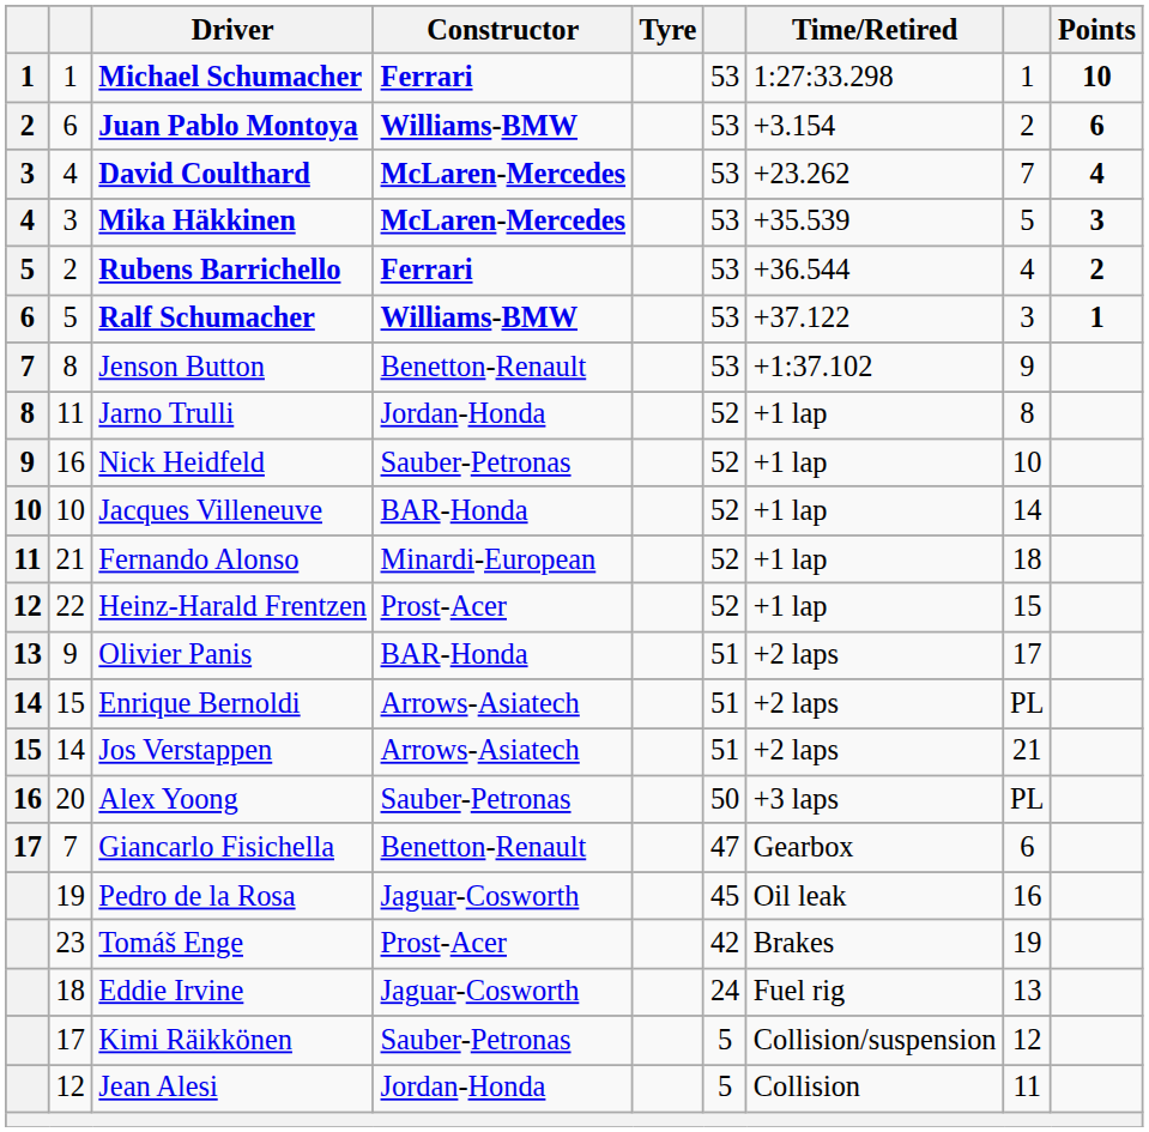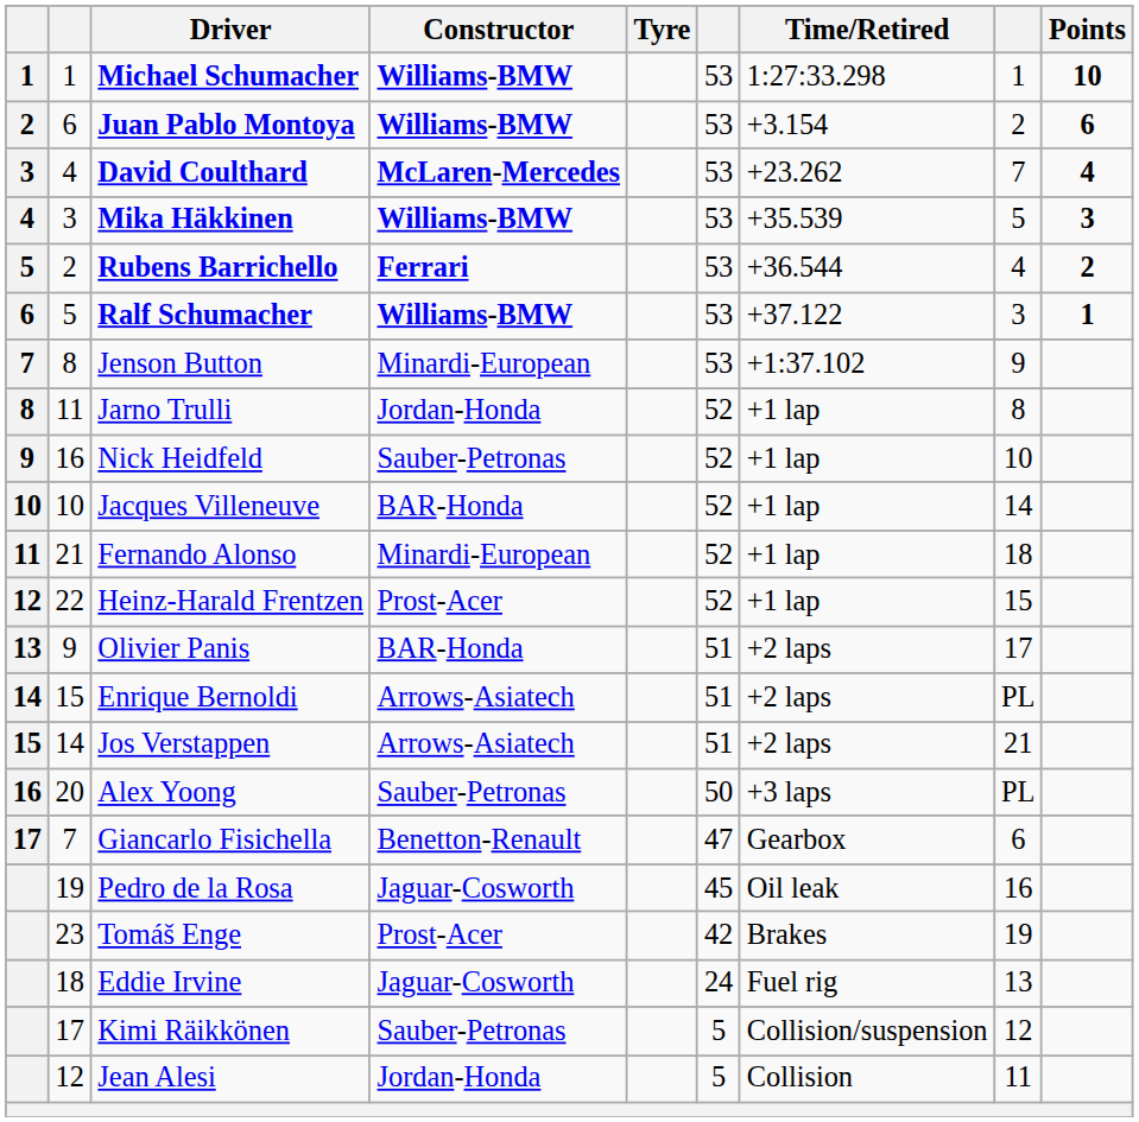 <table class="wikitable sortable" style="font-size: 85%;">
 <tr>
 <th scope="col"></th>
 <th scope="col"></th>
 <th scope="col">Driver</th>
 <th scope="col">Constructor</th>
 <th scope="col">Tyre</th>
 <th scope="col" class="unsortable"></th>
 <th scope="col" class="unsortable">Time/Retired</th>
 <th scope="col"></th>
 <th scope="col">Points</th>
 </tr>
 <tr>
 <th scope="row">1</th>
 <td align="center">1</td>
 <td data-sort-value="SCHM"> <strong><a href='#'>Michael Schumacher</a></strong></td>
-<td><strong><a href='#'>Ferrari</a></strong></td>
+<td><strong><a href='#'>Williams</a>-<a href='#'>BMW</a></strong></td>
 <td></td>
 <td align="center">53</td>
 <td>1:27:33.298</td>
 <td align="center">1</td>
 <td align="center"><strong>10</strong></td>
 </tr>
 <tr>
 <th scope="row">2</th>
 <td align="center">6</td>
 <td data-sort-value="MON"> <strong><a href='#'>Juan Pablo Montoya</a></strong></td>
 <td><strong><a href='#'>Williams</a>-<a href='#'>BMW</a></strong></td>
 <td></td>
 <td align="center">53</td>
 <td>+3.154</td>
 <td align="center">2</td>
 <td align="center"><strong>6</strong></td>
 </tr>
 <tr>
 <th scope="row">3</th>
 <td align="center">4</td>
 <td data-sort-value="COU"> <strong><a href='#'>David Coulthard</a></strong></td>
 <td><strong><a href='#'>McLaren</a>-<a href='#'>Mercedes</a></strong></td>
 <td></td>
 <td align="center">53</td>
 <td>+23.262</td>
 <td align="center">7</td>
 <td align="center"><strong>4</strong></td>
 </tr>
 <tr>
 <th scope="row">4</th>
 <td align="center">3</td>
 <td data-sort-value="HAK"> <strong><a href='#'>Mika Häkkinen</a></strong></td>
-<td><strong><a href='#'>McLaren</a>-<a href='#'>Mercedes</a></strong></td>
+<td><strong><a href='#'>Williams</a>-<a href='#'>BMW</a></strong></td>
 <td></td>
 <td align="center">53</td>
 <td>+35.539</td>
 <td align="center">5</td>
 <td align="center"><strong>3</strong></td>
 </tr>
 <tr>
 <th scope="row">5</th>
 <td align="center">2</td>
 <td data-sort-value="BAR"> <strong><a href='#'>Rubens Barrichello</a></strong></td>
 <td><strong><a href='#'>Ferrari</a></strong></td>
 <td></td>
 <td align="center">53</td>
 <td>+36.544</td>
 <td align="center">4</td>
 <td align="center"><strong>2</strong></td>
 </tr>
 <tr>
 <th scope="row">6</th>
 <td align="center">5</td>
 <td data-sort-value="SCHR"> <strong><a href='#'>Ralf Schumacher</a></strong></td>
 <td><strong><a href='#'>Williams</a>-<a href='#'>BMW</a></strong></td>
 <td></td>
 <td align="center">53</td>
 <td>+37.122</td>
 <td align="center">3</td>
 <td align="center"><strong>1</strong></td>
 </tr>
 <tr>
 <th scope="row">7</th>
 <td align="center">8</td>
 <td data-sort-value="BUT"> <a href='#'>Jenson Button</a></td>
-<td><a href='#'>Benetton</a>-<a href='#'>Renault</a></td>
+<td><a href='#'>Minardi</a>-<a href='#'>European</a></td>
 <td></td>
 <td align="center">53</td>
 <td>+1:37.102</td>
 <td align="center">9</td>
 <td> </td>
 </tr>
 <tr>
 <th scope="row">8</th>
 <td align="center">11</td>
 <td data-sort-value="TRU"> <a href='#'>Jarno Trulli</a></td>
 <td><a href='#'>Jordan</a>-<a href='#'>Honda</a></td>
 <td></td>
 <td align="center">52</td>
 <td>+1 lap</td>
 <td align="center">8</td>
 <td> </td>
 </tr>
 <tr>
 <th scope="row">9</th>
 <td align="center">16</td>
 <td data-sort-value="HEI"> <a href='#'>Nick Heidfeld</a></td>
 <td><a href='#'>Sauber</a>-<a href='#'>Petronas</a></td>
 <td></td>
 <td align="center">52</td>
 <td>+1 lap</td>
 <td align="center">10</td>
 <td> </td>
 </tr>
 <tr>
 <th scope="row">10</th>
 <td align="center">10</td>
 <td data-sort-value="VIL"> <a href='#'>Jacques Villeneuve</a></td>
 <td><a href='#'>BAR</a>-<a href='#'>Honda</a></td>
 <td></td>
 <td align="center">52</td>
 <td>+1 lap</td>
 <td align="center">14</td>
 <td> </td>
 </tr>
 <tr>
 <th scope="row">11</th>
 <td align="center">21</td>
 <td data-sort-value="ALO"> <a href='#'>Fernando Alonso</a></td>
 <td><a href='#'>Minardi</a>-<a href='#'>European</a></td>
 <td></td>
 <td align="center">52</td>
 <td>+1 lap</td>
 <td align="center">18</td>
 <td> </td>
 </tr>
 <tr>
 <th scope="row">12</th>
 <td align="center">22</td>
 <td data-sort-value="FRE"> <a href='#'>Heinz-Harald Frentzen</a></td>
 <td><a href='#'>Prost</a>-<a href='#'>Acer</a></td>
 <td></td>
 <td align="center">52</td>
 <td>+1 lap</td>
 <td align="center">15</td>
 <td> </td>
 </tr>
 <tr>
 <th scope="row">13</th>
 <td align="center">9</td>
 <td data-sort-value="PAN"> <a href='#'>Olivier Panis</a></td>
 <td><a href='#'>BAR</a>-<a href='#'>Honda</a></td>
 <td></td>
 <td align="center">51</td>
 <td>+2 laps</td>
 <td align="center">17</td>
 <td> </td>
 </tr>
 <tr>
 <th scope="row">14</th>
 <td align="center">15</td>
 <td data-sort-value="BER"> <a href='#'>Enrique Bernoldi</a></td>
 <td><a href='#'>Arrows</a>-<a href='#'>Asiatech</a></td>
 <td></td>
 <td align="center">51</td>
 <td>+2 laps</td>
 <td align="center" data-sort-value="22">PL</td>
 <td> </td>
 </tr>
 <tr>
 <th scope="row">15</th>
 <td align="center">14</td>
 <td data-sort-value="VER"> <a href='#'>Jos Verstappen</a></td>
 <td><a href='#'>Arrows</a>-<a href='#'>Asiatech</a></td>
 <td></td>
 <td align="center">51</td>
 <td>+2 laps</td>
 <td align="center" data-sort-value="20">21</td>
 <td> </td>
 </tr>
 <tr>
 <th scope="row">16</th>
 <td align="center">20</td>
 <td data-sort-value="YOO"> <a href='#'>Alex Yoong</a></td>
 <td><a href='#'>Sauber</a>-<a href='#'>Petronas</a></td>
 <td></td>
 <td align="center">50</td>
 <td>+3 laps</td>
 <td align="center" data-sort-value="21">PL</td>
 <td> </td>
 </tr>
 <tr>
 <th scope="row">17</th>
 <td align="center">7</td>
 <td data-sort-value="FIS"> <a href='#'>Giancarlo Fisichella</a></td>
 <td><a href='#'>Benetton</a>-<a href='#'>Renault</a></td>
 <td></td>
 <td align="center">47</td>
 <td>Gearbox</td>
 <td align="center">6</td>
 <td> </td>
 </tr>
 <tr>
 <th scope="row" data-sort-value="18"></th>
 <td align="center">19</td>
 <td data-sort-value="DEL"> <a href='#'>Pedro de la Rosa</a></td>
 <td><a href='#'>Jaguar</a>-<a href='#'>Cosworth</a></td>
 <td></td>
 <td align="center">45</td>
 <td>Oil leak</td>
 <td align="center">16</td>
 <td> </td>
 </tr>
 <tr>
 <th scope="row" data-sort-value="19"></th>
 <td align="center">23</td>
 <td data-sort-value="ENG"> <a href='#'>Tomáš Enge</a></td>
 <td><a href='#'>Prost</a>-<a href='#'>Acer</a></td>
 <td></td>
 <td align="center">42</td>
 <td>Brakes</td>
 <td align="center">19</td>
 <td> </td>
 </tr>
 <tr>
 <th scope="row" data-sort-value="20"></th>
 <td align="center">18</td>
 <td data-sort-value="IRV"> <a href='#'>Eddie Irvine</a></td>
 <td><a href='#'>Jaguar</a>-<a href='#'>Cosworth</a></td>
 <td></td>
 <td align="center">24</td>
 <td>Fuel rig</td>
 <td align="center">13</td>
 <td> </td>
 </tr>
 <tr>
 <th scope="row" data-sort-value="21"></th>
 <td align="center">17</td>
 <td data-sort-value="RAI"> <a href='#'>Kimi Räikkönen</a></td>
 <td><a href='#'>Sauber</a>-<a href='#'>Petronas</a></td>
 <td></td>
 <td align="center">5</td>
 <td>Collision/suspension</td>
 <td align="center">12</td>
 <td> </td>
 </tr>
 <tr>
 <th scope="row" data-sort-value="22"></th>
 <td align="center">12</td>
 <td data-sort-value="ALE"> <a href='#'>Jean Alesi</a></td>
 <td><a href='#'>Jordan</a>-<a href='#'>Honda</a></td>
 <td></td>
 <td align="center">5</td>
 <td>Collision</td>
 <td align="center">11</td>
 <td> </td>
 </tr>
 <tr class="sortbottom">
 <th colspan="9"></th>
 </tr>
 </table>
